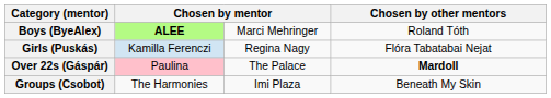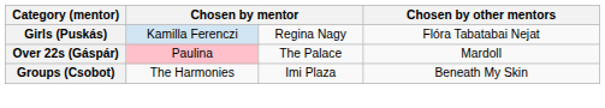 <table class="wikitable" style="text-align:center">
 <tr>
 <th spope="col" style="width:150px;">Category (mentor)</th>
 <th scope="col" colspan="2" style="width:300px;">Chosen by mentor</th>
 <th style="width:300px;">Chosen by other mentors</th>
-</tr>
-<tr>
-<th scope="col">Boys (ByeAlex)</th>
-<td bgcolor="#B4FB84"><strong>ALEE</strong></td>
-<td>Marci Mehringer</td>
-<td>Roland Tóth</td>
 </tr>
 <tr>
 <th scope="col">Girls (Puskás)</th>
 <td bgcolor="#d1e5f3">Kamilla Ferenczi</td>
 <td>Regina Nagy</td>
 <td>Flóra Tabatabai Nejat</td>
 </tr>
 <tr>
 <th scope="col">Over 22s (Gáspár)</th>
 <td bgcolor="pink">Paulina</td>
 <td>The Palace</td>
-<td><strong>Mardoll</strong></td>
+<td>Mardoll</td>
 </tr>
 <tr>
 <th scope="col">Groups (Csobot)</th>
 <td>The Harmonies</td>
 <td>Imi Plaza</td>
 <td>Beneath My Skin</td>
 </tr>
 </table>
